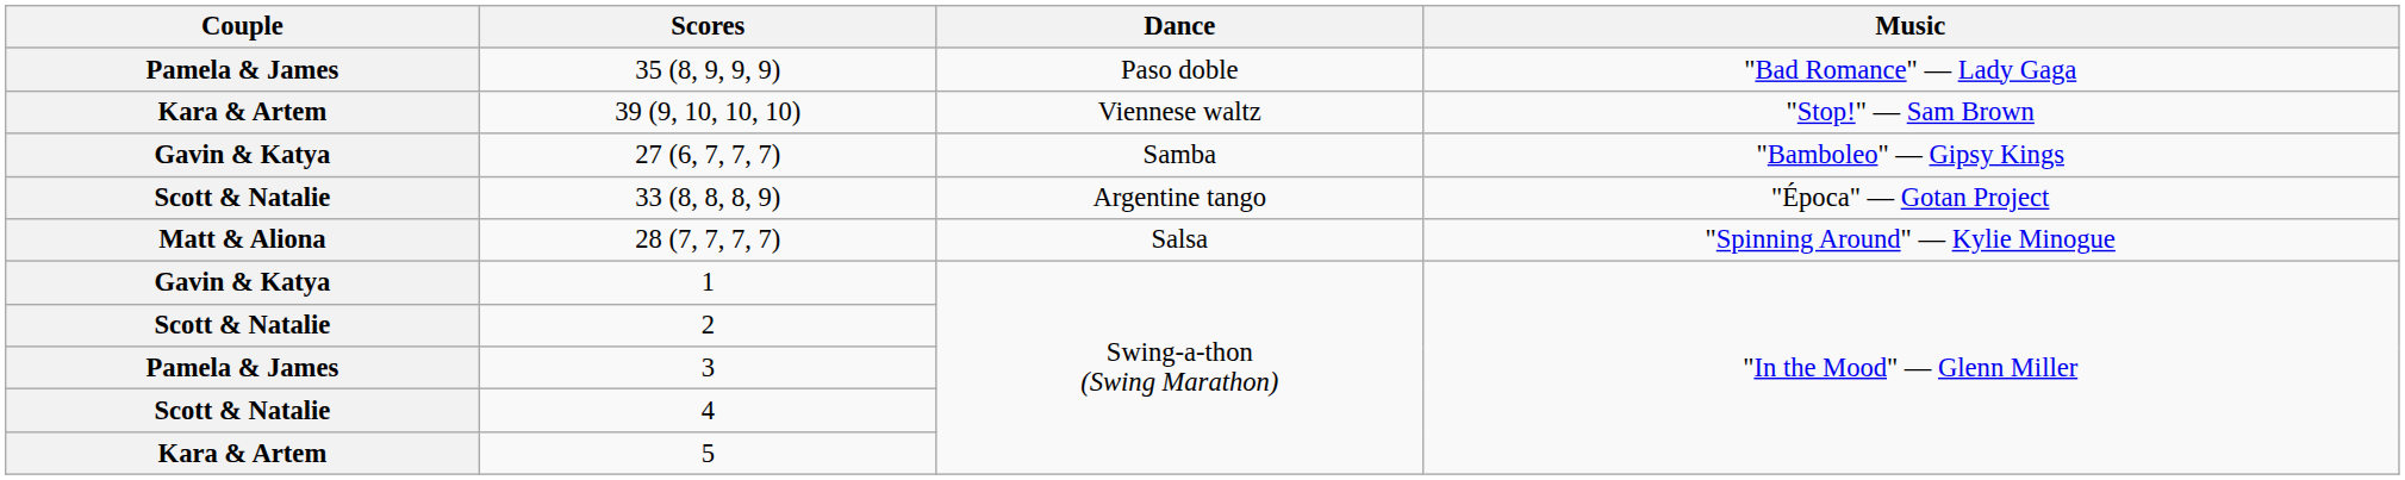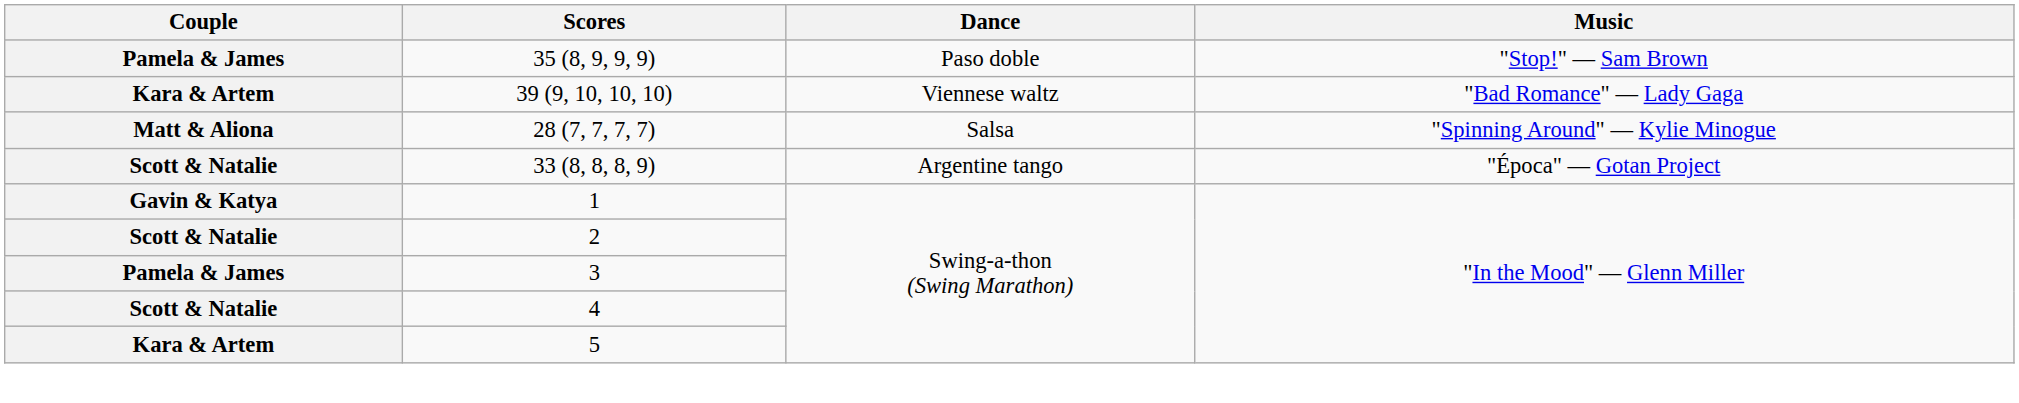 <table class="wikitable sortable" style="text-align:center; width:90%">
 <tr>
 <th scope="col">Couple</th>
 <th scope="col">Scores</th>
 <th scope="col" class="unsortable">Dance</th>
 <th scope="col" class="unsortable">Music</th>
 </tr>
 <tr>
 <th scope="row">Pamela & James</th>
 <td>35 (8, 9, 9, 9)</td>
 <td>Paso doble</td>
-<td>"<a href='#'>Bad Romance</a>" — <a href='#'>Lady Gaga</a></td>
+<td>"<a href='#'>Stop!</a>" — <a href='#'>Sam Brown</a></td>
 </tr>
 <tr>
 <th scope="row">Kara & Artem</th>
 <td>39 (9, 10, 10, 10)</td>
 <td>Viennese waltz</td>
-<td>"<a href='#'>Stop!</a>" — <a href='#'>Sam Brown</a></td>
+<td>"<a href='#'>Bad Romance</a>" — <a href='#'>Lady Gaga</a></td>
 </tr>
 <tr>
-<th scope="row">Gavin & Katya</th>
-<td>27 (6, 7, 7, 7)</td>
-<td>Samba</td>
-<td>"<a href='#'>Bamboleo</a>" — <a href='#'>Gipsy Kings</a></td>
+<th scope="row">Matt & Aliona</th>
+<td>28 (7, 7, 7, 7)</td>
+<td>Salsa</td>
+<td>"<a href='#'>Spinning Around</a>" — <a href='#'>Kylie Minogue</a></td>
 </tr>
 <tr>
 <th scope="row">Scott & Natalie</th>
 <td>33 (8, 8, 8, 9)</td>
 <td>Argentine tango</td>
 <td>"Época" — <a href='#'>Gotan Project</a></td>
-</tr>
-<tr>
-<th scope="row">Matt & Aliona</th>
-<td>28 (7, 7, 7, 7)</td>
-<td>Salsa</td>
-<td>"<a href='#'>Spinning Around</a>" — <a href='#'>Kylie Minogue</a></td>
 </tr>
 <tr>
 <th scope="row">Gavin & Katya</th>
 <td>1</td>
 <td rowspan="5">Swing-a-thon<br><em>(Swing Marathon)</em></td>
 <td rowspan="5">"<a href='#'>In the Mood</a>" — <a href='#'>Glenn Miller</a></td>
 </tr>
 <tr>
 <th scope="row">Scott & Natalie</th>
 <td>2</td>
 </tr>
 <tr>
 <th scope="row">Pamela & James</th>
 <td>3</td>
 </tr>
 <tr>
 <th scope="row">Scott & Natalie</th>
 <td>4</td>
 </tr>
 <tr>
 <th scope="row">Kara & Artem</th>
 <td>5</td>
 </tr>
 </table>
